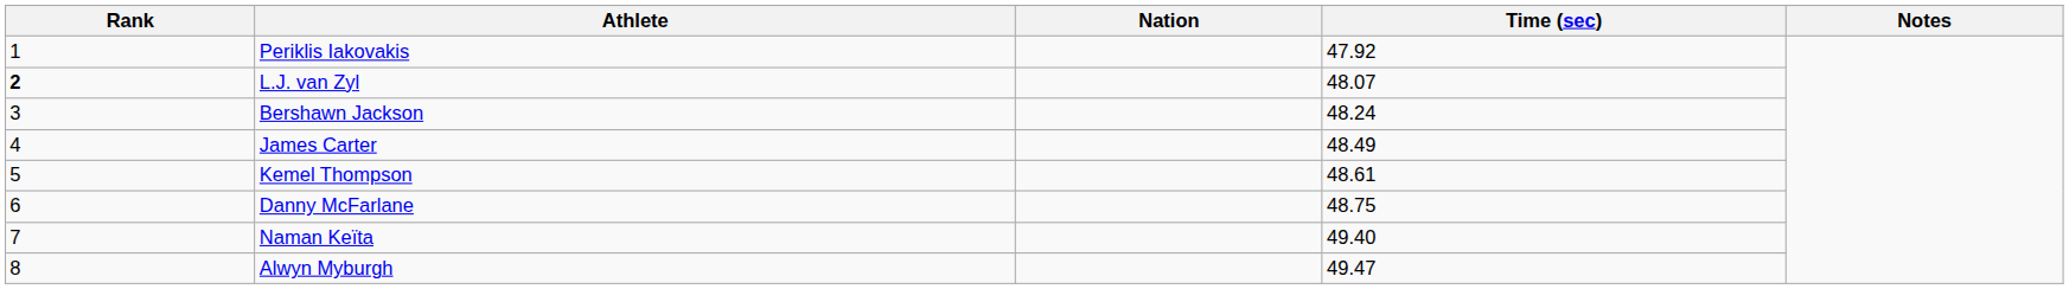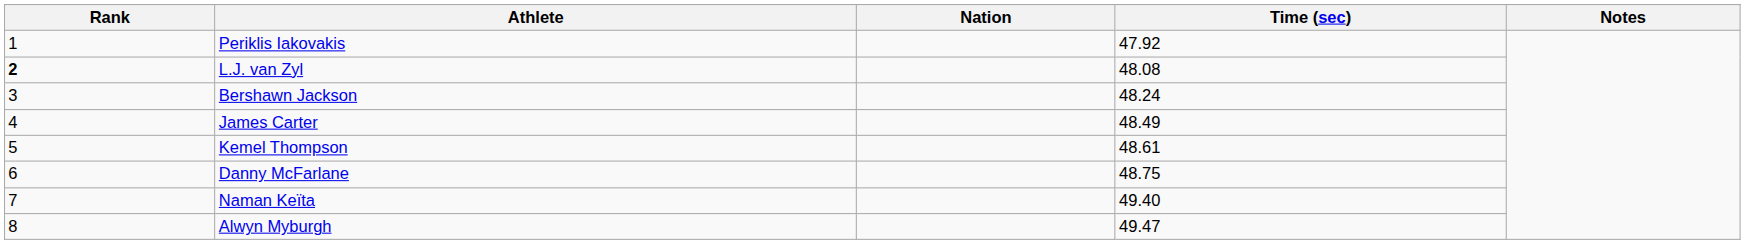 <table class="wikitable" width=85%>
 <tr>
 </tr>
 <tr>
 <th>Rank</th>
 <th>Athlete</th>
 <th>Nation</th>
 <th>Time (<a href='#'>sec</a>)</th>
 <th>Notes</th>
 </tr>
 <tr>
 <td>1</td>
 <td><a href='#'>Periklis Iakovakis</a></td>
 <td></td>
 <td>47.92</td>
 </tr>
 <tr>
 <td><strong>2</strong></td>
 <td><a href='#'>L.J. van Zyl</a></td>
 <td></td>
-<td>48.07</td>
+<td>48.08</td>
 </tr>
 <tr>
 <td>3</td>
 <td><a href='#'>Bershawn Jackson</a></td>
 <td></td>
 <td>48.24</td>
 </tr>
 <tr>
 <td>4</td>
 <td><a href='#'>James Carter</a></td>
 <td></td>
 <td>48.49</td>
 </tr>
 <tr>
 <td>5</td>
 <td><a href='#'>Kemel Thompson</a></td>
 <td></td>
 <td>48.61</td>
 </tr>
 <tr>
 <td>6</td>
 <td><a href='#'>Danny McFarlane</a></td>
 <td></td>
 <td>48.75</td>
 </tr>
 <tr>
 <td>7</td>
 <td><a href='#'>Naman Keïta</a></td>
 <td></td>
 <td>49.40</td>
 </tr>
 <tr>
 <td>8</td>
 <td><a href='#'>Alwyn Myburgh</a></td>
 <td></td>
 <td>49.47</td>
 </tr>
 </table>
